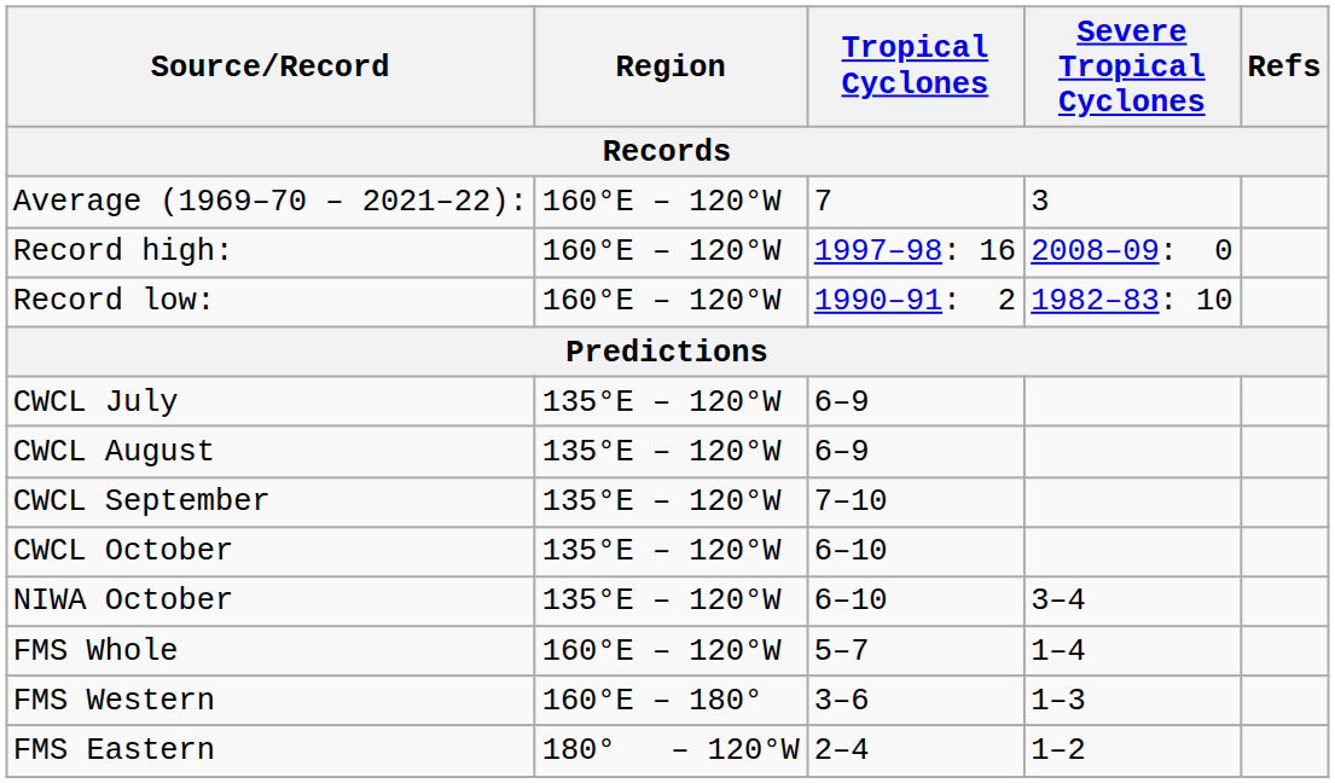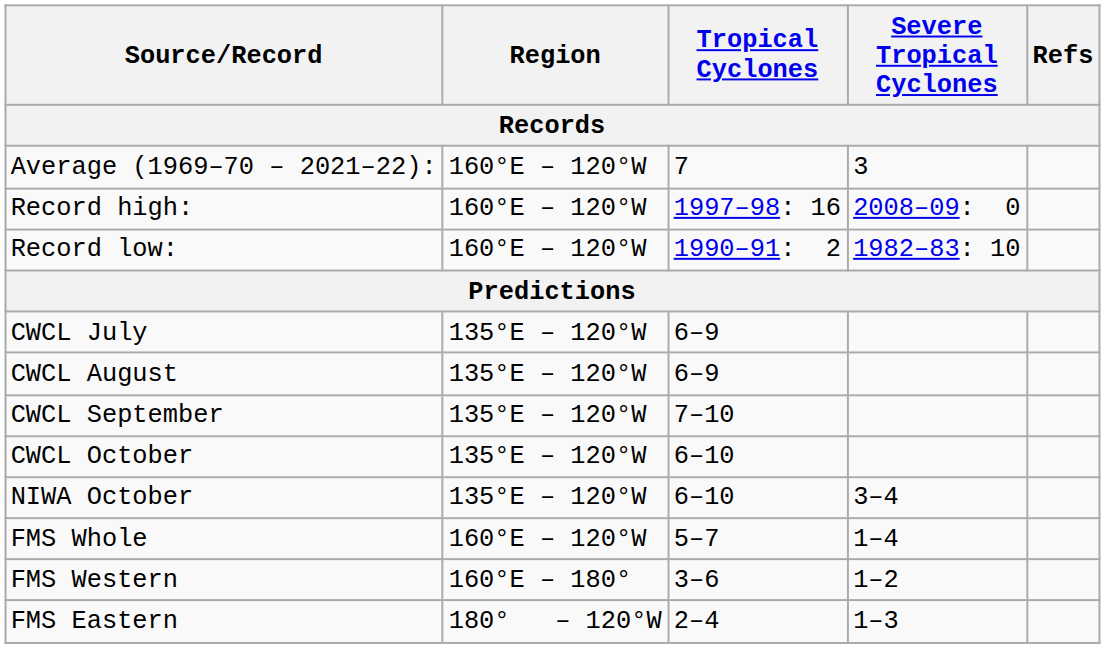 <table class="wikitable" style="float:right">
 <tr>
 <th>Source/Record</th>
 <th>Region</th>
 <th><a href='#'>Tropical<br>Cyclones</a></th>
 <th><a href='#'>Severe<br>Tropical<br>Cyclones</a></th>
 <th>Refs</th>
 </tr>
 <tr>
 <th colspan=5>Records</th>
 </tr>
 <tr>
 <td>Average (1969–70 – 2021–22):</td>
 <td>160°E – 120°W</td>
 <td>7</td>
 <td>3</td>
 <td></td>
 </tr>
 <tr>
 <td>Record high:</td>
 <td>160°E – 120°W</td>
 <td><a href='#'>1997–98</a>: 16</td>
 <td><a href='#'>2008–09</a>:  0</td>
 <td></td>
 </tr>
 <tr>
 <td>Record low:</td>
 <td>160°E – 120°W</td>
 <td><a href='#'>1990–91</a>:  2</td>
 <td><a href='#'>1982–83</a>: 10</td>
 <td></td>
 </tr>
 <tr>
 <th colspan=45>Predictions</th>
 </tr>
 <tr>
 <td>CWCL July</td>
 <td>135°E – 120°W</td>
 <td>6–9</td>
 <td></td>
 <td></td>
 </tr>
 <tr>
 <td>CWCL August</td>
 <td>135°E – 120°W</td>
 <td>6–9</td>
 <td></td>
 <td></td>
 </tr>
 <tr>
 <td>CWCL September</td>
 <td>135°E – 120°W</td>
 <td>7–10</td>
 <td></td>
 <td></td>
 </tr>
 <tr>
 <td>CWCL October</td>
 <td>135°E – 120°W</td>
 <td>6–10</td>
 <td></td>
 <td></td>
 </tr>
 <tr>
 <td>NIWA October</td>
 <td>135°E – 120°W</td>
 <td>6–10</td>
 <td>3–4</td>
 <td></td>
 </tr>
 <tr>
 <td>FMS Whole</td>
 <td>160°E – 120°W</td>
 <td>5–7</td>
 <td>1–4</td>
 <td></td>
 </tr>
 <tr>
 <td>FMS Western</td>
 <td>160°E – 180°</td>
 <td>3–6</td>
-<td>1–3</td>
+<td>1–2</td>
 <td></td>
 </tr>
 <tr>
 <td>FMS Eastern</td>
 <td>180°   – 120°W</td>
 <td>2–4</td>
-<td>1–2</td>
+<td>1–3</td>
 <td></td>
 </tr>
 </table>
